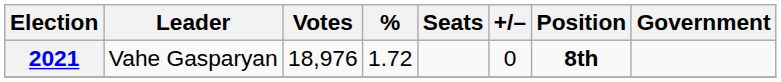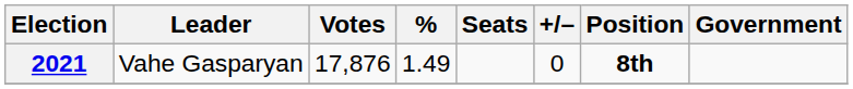 <table class="wikitable" style="text-align: center;">
 <tr>
 <th>Election</th>
 <th>Leader</th>
 <th>Votes</th>
 <th>%</th>
 <th>Seats</th>
 <th>+/–</th>
 <th>Position</th>
 <th>Government</th>
 </tr>
 <tr>
 <th rowspan="1"><a href='#'>2021</a></th>
 <td rowspan="1">Vahe Gasparyan</td>
-<td rowspan="1">18,976</td>
-<td rowspan="1">1.72</td>
+<td rowspan="1">17,876</td>
+<td rowspan="1">1.49</td>
 <td rowspan="1"></td>
 <td rowspan="1"> 0</td>
 <td rowspan="1"><strong> 8th</strong></td>
 <td></td>
 </tr>
 <tr>
 </tr>
 </table>
